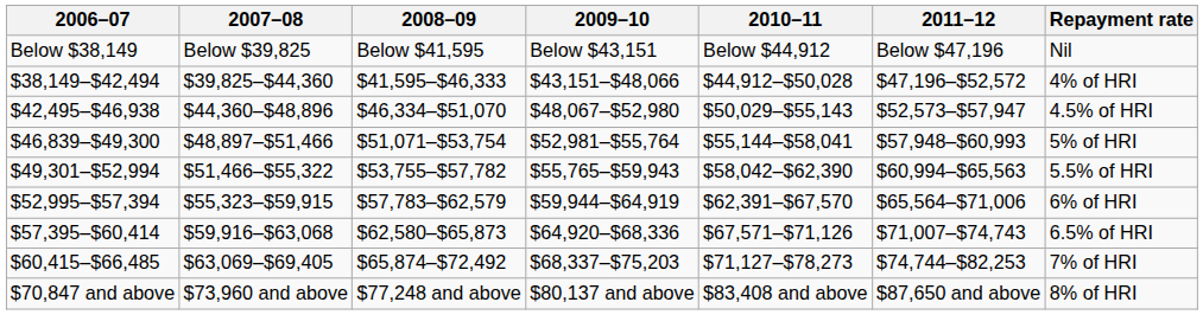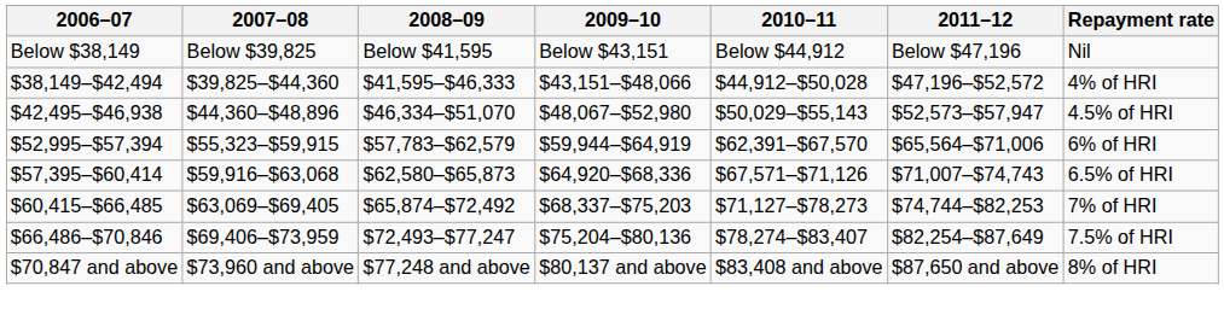 <table class="wikitable" style="margin-left:auto; margin-right:auto; padding: 1em 2em;">
 <tr>
 </tr>
 <tr>
 <th>2006–07</th>
 <th>2007–08</th>
 <th>2008–09</th>
 <th>2009–10</th>
 <th>2010–11</th>
 <th>2011–12</th>
 <th>Repayment rate</th>
 </tr>
 <tr>
 <td>Below $38,149</td>
 <td>Below $39,825</td>
 <td>Below $41,595</td>
 <td>Below $43,151</td>
 <td>Below $44,912</td>
 <td>Below $47,196</td>
 <td>Nil</td>
 </tr>
 <tr>
 <td>$38,149–$42,494</td>
 <td>$39,825–$44,360</td>
 <td>$41,595–$46,333</td>
 <td>$43,151–$48,066</td>
 <td>$44,912–$50,028</td>
 <td>$47,196–$52,572</td>
 <td>4% of HRI</td>
 </tr>
 <tr>
 <td>$42,495–$46,938</td>
 <td>$44,360–$48,896</td>
 <td>$46,334–$51,070</td>
 <td>$48,067–$52,980</td>
 <td>$50,029–$55,143</td>
 <td>$52,573–$57,947</td>
 <td>4.5% of HRI</td>
 </tr>
 <tr>
-<td>$46,839–$49,300</td>
-<td>$48,897–$51,466</td>
-<td>$51,071–$53,754</td>
-<td>$52,981–$55,764</td>
-<td>$55,144–$58,041</td>
-<td>$57,948–$60,993</td>
-<td>5% of HRI</td>
-</tr>
-<tr>
-<td>$49,301–$52,994</td>
-<td>$51,466–$55,322</td>
-<td>$53,755–$57,782</td>
-<td>$55,765–$59,943</td>
-<td>$58,042–$62,390</td>
-<td>$60,994–$65,563</td>
-<td>5.5% of HRI</td>
-</tr>
-<tr>
 <td>$52,995–$57,394</td>
 <td>$55,323–$59,915</td>
 <td>$57,783–$62,579</td>
 <td>$59,944–$64,919</td>
 <td>$62,391–$67,570</td>
 <td>$65,564–$71,006</td>
 <td>6% of HRI</td>
 </tr>
 <tr>
 <td>$57,395–$60,414</td>
 <td>$59,916–$63,068</td>
 <td>$62,580–$65,873</td>
 <td>$64,920–$68,336</td>
 <td>$67,571–$71,126</td>
 <td>$71,007–$74,743</td>
 <td>6.5% of HRI</td>
 </tr>
 <tr>
 <td>$60,415–$66,485</td>
 <td>$63,069–$69,405</td>
 <td>$65,874–$72,492</td>
 <td>$68,337–$75,203</td>
 <td>$71,127–$78,273</td>
 <td>$74,744–$82,253</td>
 <td>7% of HRI</td>
 </tr>
 <tr>
+<td>$66,486–$70,846</td>
+<td>$69,406–$73,959</td>
+<td>$72,493–$77,247</td>
+<td>$75,204–$80,136</td>
+<td>$78,274–$83,407</td>
+<td>$82,254–$87,649</td>
+<td>7.5% of HRI</td>
+</tr>
+<tr>
 <td>$70,847 and above</td>
 <td>$73,960 and above</td>
 <td>$77,248 and above</td>
 <td>$80,137 and above</td>
 <td>$83,408 and above</td>
 <td>$87,650 and above</td>
 <td>8% of HRI</td>
 </tr>
 </table>
